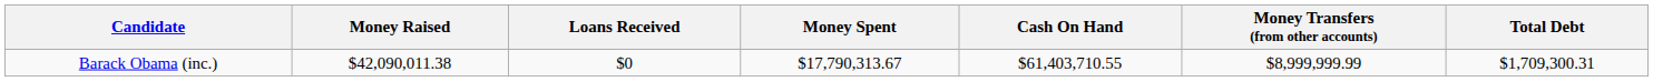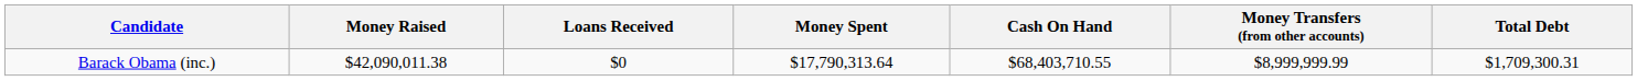 <table class="sortable wikitable" style="text-align:center" width=80%>
 <tr>
 <th><a href='#'>Candidate</a></th>
 <th>Money Raised</th>
 <th>Loans Received</th>
 <th>Money Spent</th>
 <th>Cash On Hand</th>
 <th>Money Transfers<br><small>(from other accounts)</small></th>
 <th>Total Debt</th>
 </tr>
 <tr>
 <td><a href='#'>Barack Obama</a> (inc.)</td>
 <td>$42,090,011.38</td>
 <td>$0</td>
-<td>$17,790,313.67</td>
-<td>$61,403,710.55</td>
+<td>$17,790,313.64</td>
+<td>$68,403,710.55</td>
 <td>$8,999,999.99</td>
 <td>$1,709,300.31</td>
 </tr>
 </table>
